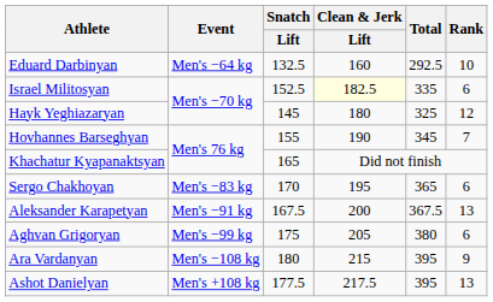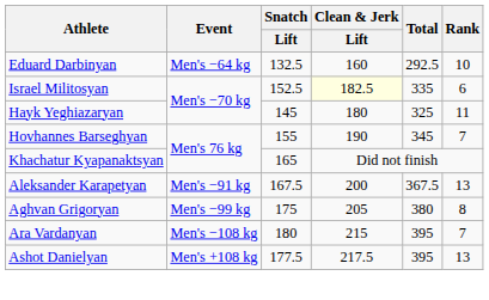 <table class="wikitable" style="font-size:90%">
 <tr>
 <th rowspan="2">Athlete</th>
 <th rowspan="2">Event</th>
 <th>Snatch</th>
 <th>Clean & Jerk</th>
 <th rowspan="2">Total</th>
 <th rowspan="2">Rank</th>
 </tr>
 <tr style="font-size:95%">
 <th>Lift</th>
 <th>Lift</th>
 </tr>
 <tr align=center>
 <td align=left><a href='#'>Eduard Darbinyan</a></td>
 <td align=left><a href='#'>Men's −64 kg</a></td>
 <td>132.5</td>
 <td>160</td>
 <td>292.5</td>
 <td>10</td>
 </tr>
 <tr align=center>
 <td align=left><a href='#'>Israel Militosyan</a></td>
 <td align=left rowspan=2><a href='#'>Men's −70 kg</a></td>
 <td>152.5</td>
 <td style="background: lightyellow;">182.5</td>
 <td>335</td>
 <td>6</td>
 </tr>
 <tr align=center>
 <td align=left><a href='#'>Hayk Yeghiazaryan</a></td>
 <td>145</td>
 <td>180</td>
 <td>325</td>
-<td>12</td>
+<td>11</td>
 </tr>
 <tr align=center>
 <td align=left><a href='#'>Hovhannes Barseghyan</a></td>
 <td align=left rowspan=2><a href='#'>Men's 76 kg</a></td>
 <td>155</td>
 <td>190</td>
 <td>345</td>
 <td>7</td>
 </tr>
 <tr align=center>
 <td align=left><a href='#'>Khachatur Kyapanaktsyan</a></td>
 <td>165</td>
 <td colspan=3>Did not finish</td>
 </tr>
 <tr align=center>
-<td align=left><a href='#'>Sergo Chakhoyan</a></td>
-<td align=left><a href='#'>Men's −83 kg</a></td>
-<td>170</td>
-<td>195</td>
-<td>365</td>
-<td>6</td>
-</tr>
-<tr align=center>
 <td align=left><a href='#'>Aleksander Karapetyan</a></td>
 <td align=left><a href='#'>Men's −91 kg</a></td>
 <td>167.5</td>
 <td>200</td>
 <td>367.5</td>
 <td>13</td>
 </tr>
 <tr align=center>
 <td align=left><a href='#'>Aghvan Grigoryan</a></td>
 <td align=left><a href='#'>Men's −99 kg</a></td>
 <td>175</td>
 <td>205</td>
 <td>380</td>
-<td>6</td>
+<td>8</td>
 </tr>
 <tr align=center>
 <td align=left><a href='#'>Ara Vardanyan</a></td>
 <td align=left><a href='#'>Men's −108 kg</a></td>
 <td>180</td>
 <td>215</td>
 <td>395</td>
-<td>9</td>
+<td>7</td>
 </tr>
 <tr align=center>
 <td align=left><a href='#'>Ashot Danielyan</a></td>
 <td align=left><a href='#'>Men's +108 kg</a></td>
 <td>177.5</td>
 <td>217.5</td>
 <td>395</td>
 <td>13</td>
 </tr>
 </table>
